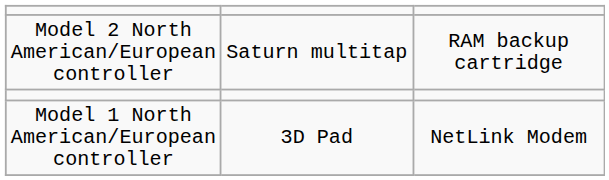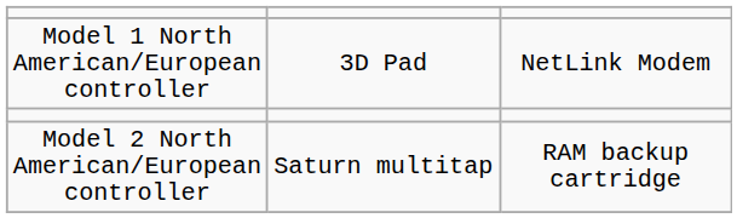 <table class="wikitable" style="float:right; margin:0.5em 0 0.5em 1.4em; text-align:center; font-size:85%">
 <tr>
 <td style="width:100px;"></td>
 <td style="width:100px;"></td>
 <td style="width:100px;"></td>
 </tr>
 <tr>
-<td>Model 2 North American/European controller</td>
-<td>Saturn multitap</td>
-<td>RAM backup cartridge</td>
+<td>Model 1 North American/European controller</td>
+<td>3D Pad</td>
+<td>NetLink Modem</td>
 </tr>
 <tr>
 <td></td>
 <td></td>
 <td></td>
 </tr>
 <tr>
-<td>Model 1 North American/European controller</td>
-<td>3D Pad</td>
-<td>NetLink Modem</td>
+<td>Model 2 North American/European controller</td>
+<td>Saturn multitap</td>
+<td>RAM backup cartridge</td>
 </tr>
 </table>
